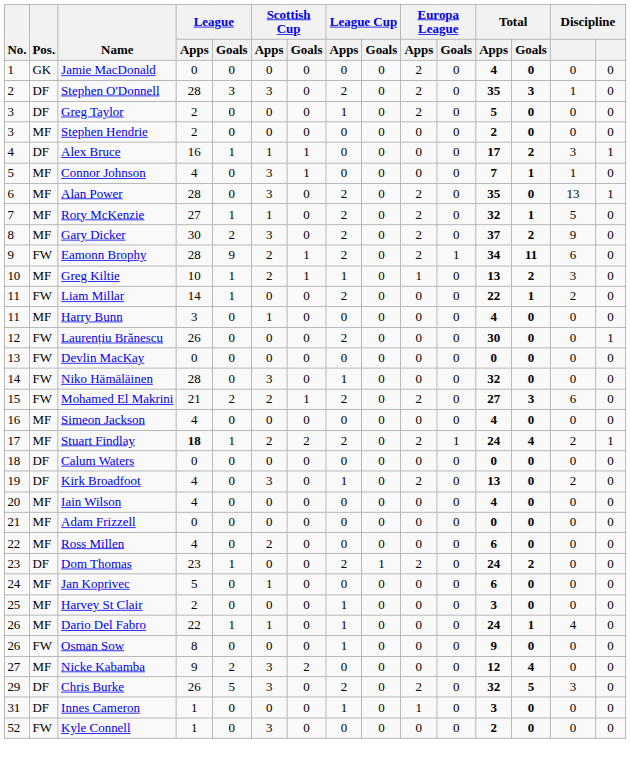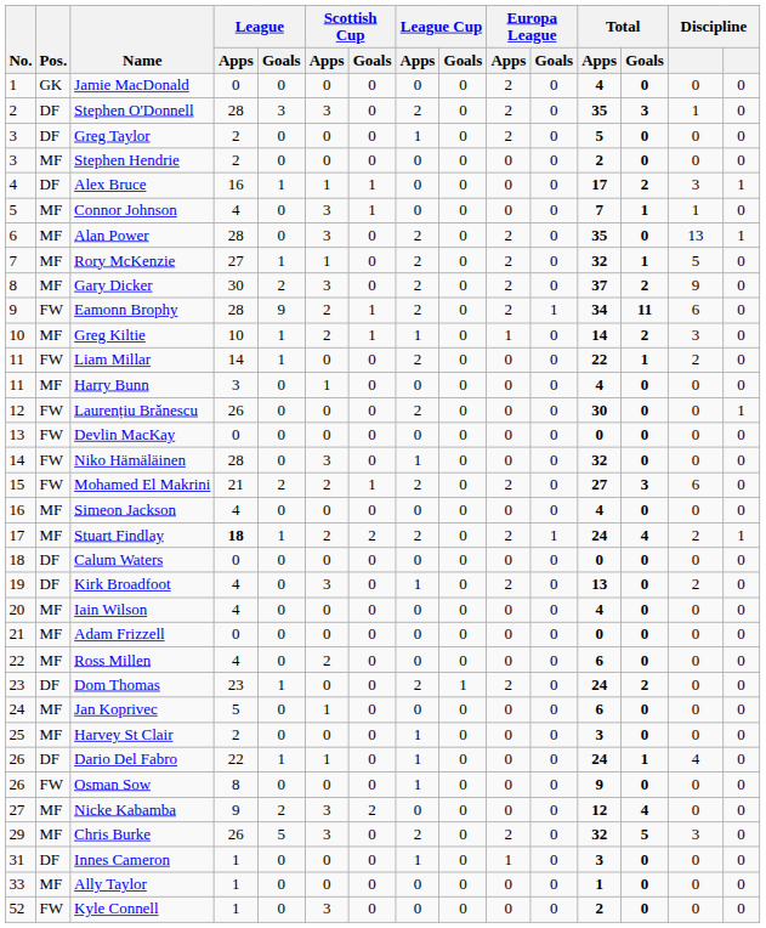 <table class="wikitable" style="text-align:center">
 <tr>
 <th rowspan="2" valign="bottom">No.</th>
 <th rowspan="2" valign="bottom">Pos.</th>
 <th rowspan="2" valign="bottom">Name</th>
 <th colspan="2" width="85"><a href='#'>League</a></th>
 <th colspan="2" width="85"><a href='#'>Scottish Cup</a></th>
 <th colspan="2" width="85"><a href='#'>League Cup</a></th>
 <th colspan="2" width="85"><a href='#'>Europa League</a></th>
 <th colspan="2" width="85">Total</th>
 <th colspan="2" width="85">Discipline</th>
 </tr>
 <tr>
 <th>Apps</th>
 <th>Goals</th>
 <th>Apps</th>
 <th>Goals</th>
 <th>Apps</th>
 <th>Goals</th>
 <th>Apps</th>
 <th>Goals</th>
 <th>Apps</th>
 <th>Goals</th>
 <th></th>
 <th></th>
 </tr>
 <tr>
 <td align="left">1</td>
 <td align="left">GK</td>
 <td align="left"> <a href='#'>Jamie MacDonald</a></td>
 <td>0</td>
 <td>0</td>
 <td>0</td>
 <td>0</td>
 <td>0</td>
 <td>0</td>
 <td>2</td>
 <td>0</td>
 <td><strong>4</strong></td>
 <td><strong>0</strong></td>
 <td>0</td>
 <td>0</td>
 </tr>
 <tr>
 <td align="left">2</td>
 <td align="left">DF</td>
 <td align="left"> <a href='#'>Stephen O'Donnell</a></td>
 <td>28</td>
 <td>3</td>
 <td>3</td>
 <td>0</td>
 <td>2</td>
 <td>0</td>
 <td>2</td>
 <td>0</td>
 <td><strong>35</strong></td>
 <td><strong>3</strong></td>
 <td>1</td>
 <td>0</td>
 </tr>
 <tr>
 <td align="left">3</td>
 <td align="left">DF</td>
 <td align="left"> <a href='#'>Greg Taylor</a></td>
 <td>2</td>
 <td>0</td>
 <td>0</td>
 <td>0</td>
 <td>1</td>
 <td>0</td>
 <td>2</td>
 <td>0</td>
 <td><strong>5</strong></td>
 <td><strong>0</strong></td>
 <td>0</td>
 <td>0</td>
 </tr>
 <tr>
 <td align="left">3</td>
 <td align="left">MF</td>
 <td align="left"> <a href='#'>Stephen Hendrie</a></td>
 <td>2</td>
 <td>0</td>
 <td>0</td>
 <td>0</td>
 <td>0</td>
 <td>0</td>
 <td>0</td>
 <td>0</td>
 <td><strong>2</strong></td>
 <td><strong>0</strong></td>
 <td>0</td>
 <td>0</td>
 </tr>
 <tr>
 <td align="left">4</td>
 <td align="left">DF</td>
 <td align="left"> <a href='#'>Alex Bruce</a></td>
 <td>16</td>
 <td>1</td>
 <td>1</td>
 <td>1</td>
 <td>0</td>
 <td>0</td>
 <td>0</td>
 <td>0</td>
 <td><strong>17</strong></td>
 <td><strong>2</strong></td>
 <td>3</td>
 <td>1</td>
 </tr>
 <tr>
 <td align="left">5</td>
 <td align="left">MF</td>
 <td align="left"> <a href='#'>Connor Johnson</a></td>
 <td>4</td>
 <td>0</td>
 <td>3</td>
 <td>1</td>
 <td>0</td>
 <td>0</td>
 <td>0</td>
 <td>0</td>
 <td><strong>7</strong></td>
 <td><strong>1</strong></td>
 <td>1</td>
 <td>0</td>
 </tr>
 <tr>
 <td align="left">6</td>
 <td align="left">MF</td>
 <td align="left"> <a href='#'>Alan Power</a></td>
 <td>28</td>
 <td>0</td>
 <td>3</td>
 <td>0</td>
 <td>2</td>
 <td>0</td>
 <td>2</td>
 <td>0</td>
 <td><strong>35</strong></td>
 <td><strong>0</strong></td>
 <td>13</td>
 <td>1</td>
 </tr>
 <tr>
 <td align="left">7</td>
 <td align="left">MF</td>
 <td align="left"> <a href='#'>Rory McKenzie</a></td>
 <td>27</td>
 <td>1</td>
 <td>1</td>
 <td>0</td>
 <td>2</td>
 <td>0</td>
 <td>2</td>
 <td>0</td>
 <td><strong>32</strong></td>
 <td><strong>1</strong></td>
 <td>5</td>
 <td>0</td>
 </tr>
 <tr>
 <td align="left">8</td>
 <td align="left">MF</td>
 <td align="left"> <a href='#'>Gary Dicker</a></td>
 <td>30</td>
 <td>2</td>
 <td>3</td>
 <td>0</td>
 <td>2</td>
 <td>0</td>
 <td>2</td>
 <td>0</td>
 <td><strong>37</strong></td>
 <td><strong>2</strong></td>
 <td>9</td>
 <td>0</td>
 </tr>
 <tr>
 <td align="left">9</td>
 <td align="left">FW</td>
 <td align="left"> <a href='#'>Eamonn Brophy</a></td>
 <td>28</td>
 <td>9</td>
 <td>2</td>
 <td>1</td>
 <td>2</td>
 <td>0</td>
 <td>2</td>
 <td>1</td>
 <td><strong>34</strong></td>
 <td><strong>11</strong></td>
 <td>6</td>
 <td>0</td>
 </tr>
 <tr>
 <td align="left">10</td>
 <td align="left">MF</td>
 <td align="left"> <a href='#'>Greg Kiltie</a></td>
 <td>10</td>
 <td>1</td>
 <td>2</td>
 <td>1</td>
 <td>1</td>
 <td>0</td>
 <td>1</td>
 <td>0</td>
-<td><strong>13</strong></td>
+<td><strong>14</strong></td>
 <td><strong>2</strong></td>
 <td>3</td>
 <td>0</td>
 </tr>
 <tr>
 <td align="left">11</td>
 <td align="left">FW</td>
 <td align="left"> <a href='#'>Liam Millar</a></td>
 <td>14</td>
 <td>1</td>
 <td>0</td>
 <td>0</td>
 <td>2</td>
 <td>0</td>
 <td>0</td>
 <td>0</td>
 <td><strong>22</strong></td>
 <td><strong>1</strong></td>
 <td>2</td>
 <td>0</td>
 </tr>
 <tr>
 <td align="left">11</td>
 <td align="left">MF</td>
 <td align="left"> <a href='#'>Harry Bunn</a></td>
 <td>3</td>
 <td>0</td>
 <td>1</td>
 <td>0</td>
 <td>0</td>
 <td>0</td>
 <td>0</td>
 <td>0</td>
 <td><strong>4</strong></td>
 <td><strong>0</strong></td>
 <td>0</td>
 <td>0</td>
 </tr>
 <tr>
 <td align="left">12</td>
 <td align="left">FW</td>
 <td align="left"> <a href='#'>Laurențiu Brănescu</a></td>
 <td>26</td>
 <td>0</td>
 <td>0</td>
 <td>0</td>
 <td>2</td>
 <td>0</td>
 <td>0</td>
 <td>0</td>
 <td><strong>30</strong></td>
 <td><strong>0</strong></td>
 <td>0</td>
 <td>1</td>
 </tr>
 <tr>
 <td align="left">13</td>
 <td align="left">FW</td>
 <td align="left"> <a href='#'>Devlin MacKay</a></td>
 <td>0</td>
 <td>0</td>
 <td>0</td>
 <td>0</td>
 <td>0</td>
 <td>0</td>
 <td>0</td>
 <td>0</td>
 <td><strong>0</strong></td>
 <td><strong>0</strong></td>
 <td>0</td>
 <td>0</td>
 </tr>
 <tr>
 <td align="left">14</td>
 <td align="left">FW</td>
 <td align="left"> <a href='#'>Niko Hämäläinen</a></td>
 <td>28</td>
 <td>0</td>
 <td>3</td>
 <td>0</td>
 <td>1</td>
 <td>0</td>
 <td>0</td>
 <td>0</td>
 <td><strong>32</strong></td>
 <td><strong>0</strong></td>
 <td>0</td>
 <td>0</td>
 </tr>
 <tr>
 <td align="left">15</td>
 <td align="left">FW</td>
 <td align="left"> <a href='#'>Mohamed El Makrini</a></td>
 <td>21</td>
 <td>2</td>
 <td>2</td>
 <td>1</td>
 <td>2</td>
 <td>0</td>
 <td>2</td>
 <td>0</td>
 <td><strong>27</strong></td>
 <td><strong>3</strong></td>
 <td>6</td>
 <td>0</td>
 </tr>
 <tr>
 <td align="left">16</td>
 <td align="left">MF</td>
 <td align="left"> <a href='#'>Simeon Jackson</a></td>
 <td>4</td>
 <td>0</td>
 <td>0</td>
 <td>0</td>
 <td>0</td>
 <td>0</td>
 <td>0</td>
 <td>0</td>
 <td><strong>4</strong></td>
 <td><strong>0</strong></td>
 <td>0</td>
 <td>0</td>
 </tr>
 <tr>
 <td align="left">17</td>
 <td align="left">MF</td>
 <td align="left"> <a href='#'>Stuart Findlay</a></td>
 <td><strong>18</strong></td>
 <td>1</td>
 <td>2</td>
 <td>2</td>
 <td>2</td>
 <td>0</td>
 <td>2</td>
 <td>1</td>
 <td><strong>24</strong></td>
 <td><strong>4</strong></td>
 <td>2</td>
 <td>1</td>
 </tr>
 <tr>
 <td align="left">18</td>
 <td align="left">DF</td>
 <td align="left"> <a href='#'>Calum Waters</a></td>
 <td>0</td>
 <td>0</td>
 <td>0</td>
 <td>0</td>
 <td>0</td>
 <td>0</td>
 <td>0</td>
 <td>0</td>
 <td><strong>0</strong></td>
 <td><strong>0</strong></td>
 <td>0</td>
 <td>0</td>
 </tr>
 <tr>
 <td align="left">19</td>
 <td align="left">DF</td>
 <td align="left"> <a href='#'>Kirk Broadfoot</a></td>
 <td>4</td>
 <td>0</td>
 <td>3</td>
 <td>0</td>
 <td>1</td>
 <td>0</td>
 <td>2</td>
 <td>0</td>
 <td><strong>13</strong></td>
 <td><strong>0</strong></td>
 <td>2</td>
 <td>0</td>
 </tr>
 <tr>
 <td align="left">20</td>
 <td align="left">MF</td>
 <td align="left"> <a href='#'>Iain Wilson</a></td>
 <td>4</td>
 <td>0</td>
 <td>0</td>
 <td>0</td>
 <td>0</td>
 <td>0</td>
 <td>0</td>
 <td>0</td>
 <td><strong>4</strong></td>
 <td><strong>0</strong></td>
 <td>0</td>
 <td>0</td>
 </tr>
 <tr>
 <td align="left">21</td>
 <td align="left">MF</td>
 <td align="left"> <a href='#'>Adam Frizzell</a></td>
 <td>0</td>
 <td>0</td>
 <td>0</td>
 <td>0</td>
 <td>0</td>
 <td>0</td>
 <td>0</td>
 <td>0</td>
 <td><strong>0</strong></td>
 <td><strong>0</strong></td>
 <td>0</td>
 <td>0</td>
 </tr>
 <tr>
 <td align="left">22</td>
 <td align="left">MF</td>
 <td align="left"> <a href='#'>Ross Millen</a></td>
 <td>4</td>
 <td>0</td>
 <td>2</td>
 <td>0</td>
 <td>0</td>
 <td>0</td>
 <td>0</td>
 <td>0</td>
 <td><strong>6</strong></td>
 <td><strong>0</strong></td>
 <td>0</td>
 <td>0</td>
 </tr>
 <tr>
 <td align="left">23</td>
 <td align="left">DF</td>
 <td align="left"> <a href='#'>Dom Thomas</a></td>
 <td>23</td>
 <td>1</td>
 <td>0</td>
 <td>0</td>
 <td>2</td>
 <td>1</td>
 <td>2</td>
 <td>0</td>
 <td><strong>24</strong></td>
 <td><strong>2</strong></td>
 <td>0</td>
 <td>0</td>
 </tr>
 <tr>
 <td align="left">24</td>
 <td align="left">MF</td>
 <td align="left"> <a href='#'>Jan Koprivec</a></td>
 <td>5</td>
 <td>0</td>
 <td>1</td>
 <td>0</td>
 <td>0</td>
 <td>0</td>
 <td>0</td>
 <td>0</td>
 <td><strong>6</strong></td>
 <td><strong>0</strong></td>
 <td>0</td>
 <td>0</td>
 </tr>
 <tr>
 <td align="left">25</td>
 <td align="left">MF</td>
 <td align="left"> <a href='#'>Harvey St Clair</a></td>
 <td>2</td>
 <td>0</td>
 <td>0</td>
 <td>0</td>
 <td>1</td>
 <td>0</td>
 <td>0</td>
 <td>0</td>
 <td><strong>3</strong></td>
 <td><strong>0</strong></td>
 <td>0</td>
 <td>0</td>
 </tr>
 <tr>
 <td align="left">26</td>
-<td align="left">MF</td>
+<td align="left">DF</td>
 <td align="left"> <a href='#'>Dario Del Fabro</a></td>
 <td>22</td>
 <td>1</td>
 <td>1</td>
 <td>0</td>
 <td>1</td>
 <td>0</td>
 <td>0</td>
 <td>0</td>
 <td><strong>24</strong></td>
 <td><strong>1</strong></td>
 <td>4</td>
 <td>0</td>
 </tr>
 <tr>
 <td align="left">26</td>
 <td align="left">FW</td>
 <td align="left"> <a href='#'>Osman Sow</a></td>
 <td>8</td>
 <td>0</td>
 <td>0</td>
 <td>0</td>
 <td>1</td>
 <td>0</td>
 <td>0</td>
 <td>0</td>
 <td><strong>9</strong></td>
 <td><strong>0</strong></td>
 <td>0</td>
 <td>0</td>
 </tr>
 <tr>
 <td align="left">27</td>
 <td align="left">MF</td>
 <td align="left"> <a href='#'>Nicke Kabamba</a></td>
 <td>9</td>
 <td>2</td>
 <td>3</td>
 <td>2</td>
 <td>0</td>
 <td>0</td>
 <td>0</td>
 <td>0</td>
 <td><strong>12</strong></td>
 <td><strong>4</strong></td>
 <td>0</td>
 <td>0</td>
 </tr>
 <tr>
 <td align="left">29</td>
-<td align="left">DF</td>
+<td align="left">MF</td>
 <td align="left"> <a href='#'>Chris Burke</a></td>
 <td>26</td>
 <td>5</td>
 <td>3</td>
 <td>0</td>
 <td>2</td>
 <td>0</td>
 <td>2</td>
 <td>0</td>
 <td><strong>32</strong></td>
 <td><strong>5</strong></td>
 <td>3</td>
 <td>0</td>
 </tr>
 <tr>
 <td align="left">31</td>
 <td align="left">DF</td>
 <td align="left"> <a href='#'>Innes Cameron</a></td>
 <td>1</td>
 <td>0</td>
 <td>0</td>
 <td>0</td>
 <td>1</td>
 <td>0</td>
 <td>1</td>
 <td>0</td>
 <td><strong>3</strong></td>
 <td><strong>0</strong></td>
 <td>0</td>
 <td>0</td>
 </tr>
 <tr>
+<td align="left">33</td>
+<td align="left">MF</td>
+<td align="left"> <a href='#'>Ally Taylor</a></td>
+<td>1</td>
+<td>0</td>
+<td>0</td>
+<td>0</td>
+<td>0</td>
+<td>0</td>
+<td>0</td>
+<td>0</td>
+<td><strong>1</strong></td>
+<td><strong>0</strong></td>
+<td>0</td>
+<td>0</td>
+</tr>
+<tr>
 <td align="left">52</td>
 <td align="left">FW</td>
 <td align="left"> <a href='#'>Kyle Connell</a></td>
 <td>1</td>
 <td>0</td>
 <td>3</td>
 <td>0</td>
 <td>0</td>
 <td>0</td>
 <td>0</td>
 <td>0</td>
 <td><strong>2</strong></td>
 <td><strong>0</strong></td>
 <td>0</td>
 <td>0</td>
 </tr>
 </table>
